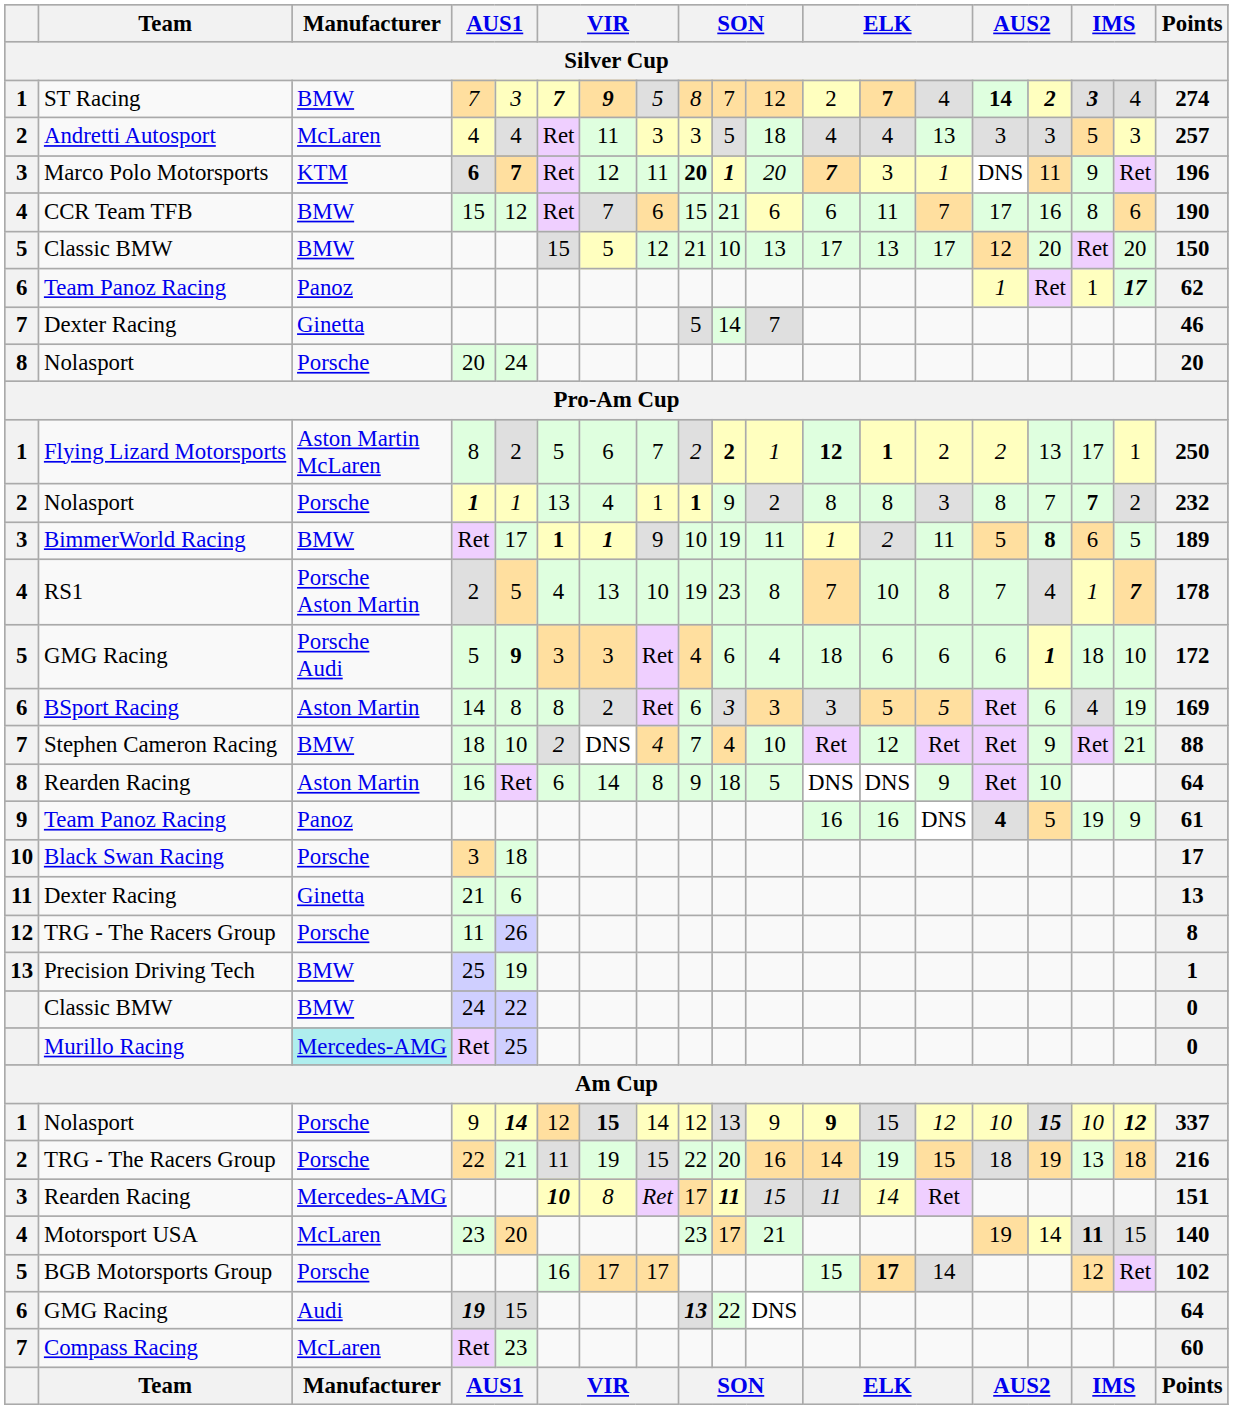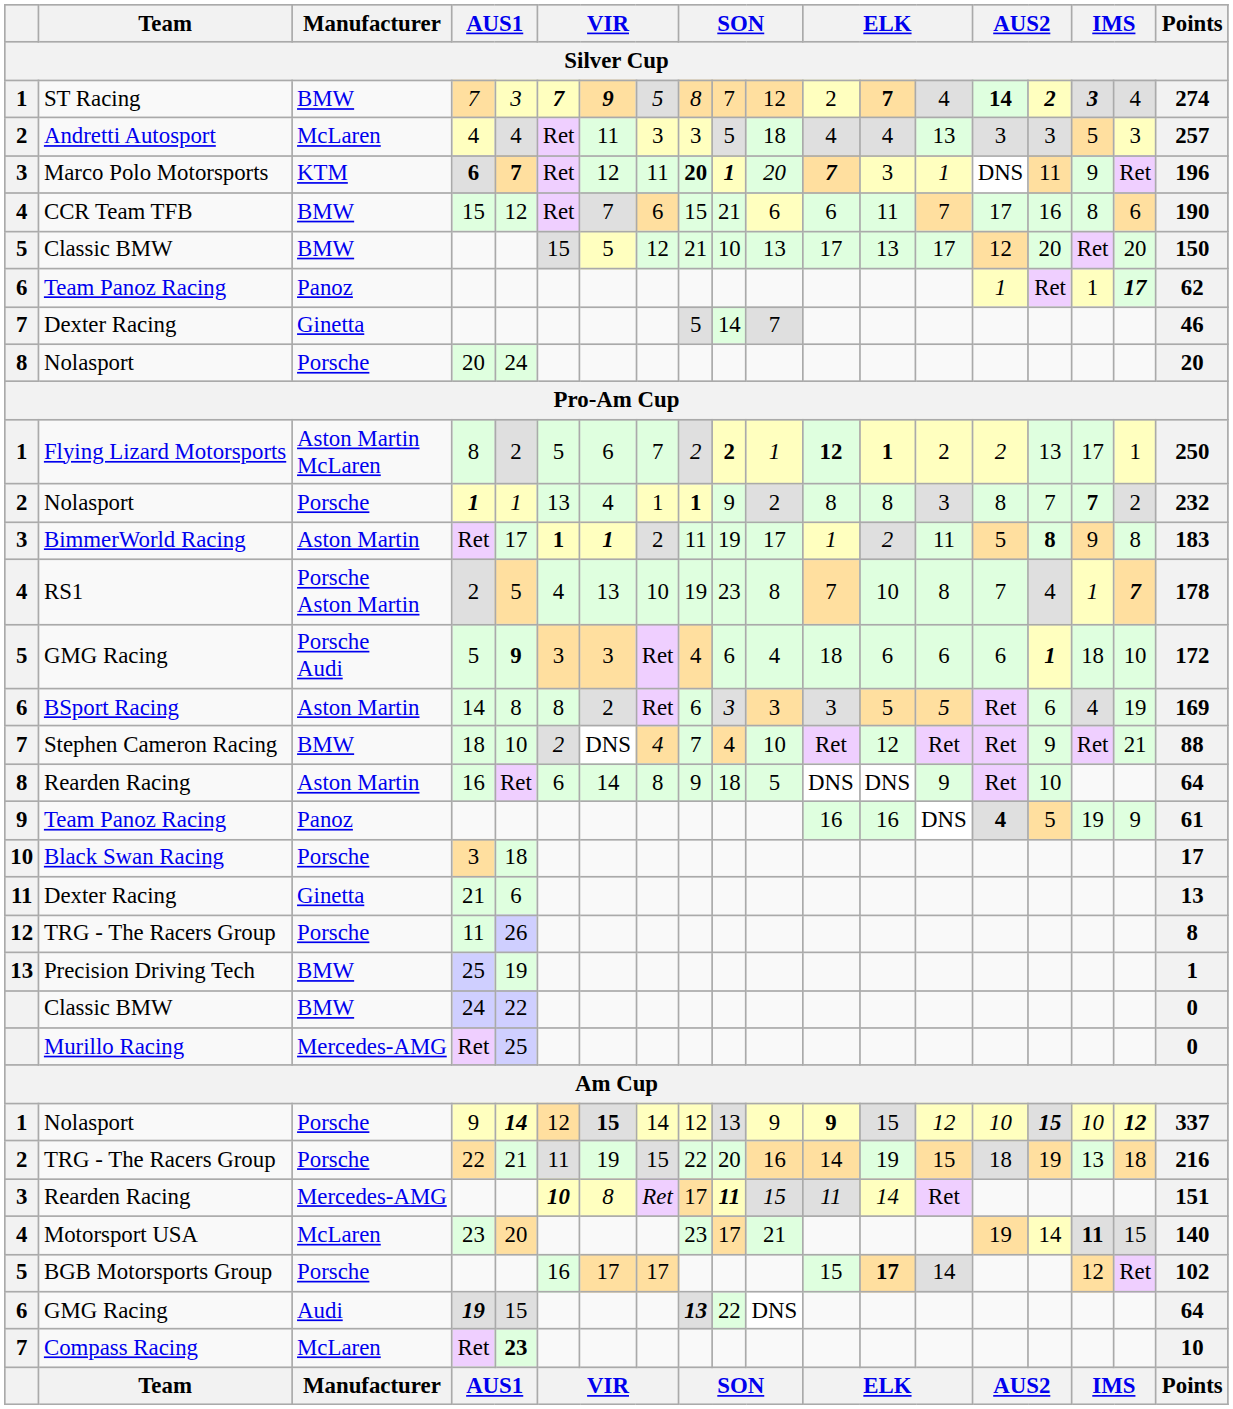 <table class="wikitable" style="font-size:85%; text-align:center;">
 <tr>
 <th></th>
 <th>Team</th>
 <th>Manufacturer</th>
 <th colspan=2><a href='#'>AUS1</a><br></th>
 <th colspan=3><a href='#'>VIR</a><br></th>
 <th colspan=3><a href='#'>SON</a><br></th>
 <th colspan=3><a href='#'>ELK</a><br></th>
 <th colspan=2><a href='#'>AUS2</a><br></th>
 <th colspan=2><a href='#'>IMS</a><br></th>
 <th>Points</th>
 </tr>
 <tr>
 <th colspan=19>Silver Cup</th>
 </tr>
 <tr>
 <th>1</th>
 <td align=left> ST Racing</td>
 <td align=left><a href='#'>BMW</a></td>
 <td style="background:#ffdf9f;"><em>7</em></td>
 <td style="background:#ffffbf;"><em>3</em></td>
 <td style="background:#ffffbf;"><strong><em>7</em></strong></td>
 <td style="background:#ffdf9f;"><strong><em>9</em></strong></td>
 <td style="background:#dfdfdf;"><em>5</em></td>
 <td style="background:#ffdf9f;"><em>8</em></td>
 <td style="background:#ffdf9f;">7</td>
 <td style="background:#ffdf9f;">12</td>
 <td style="background:#ffffbf;">2</td>
 <td style="background:#ffdf9f;"><strong>7</strong></td>
 <td style="background:#dfdfdf;">4</td>
 <td style="background:#dfffdf;"><strong>14</strong></td>
 <td style="background:#ffffbf;"><strong><em>2</em></strong></td>
 <td style="background:#dfdfdf;"><strong><em>3</em></strong></td>
 <td style="background:#dfdfdf;">4</td>
 <th>274</th>
 </tr>
 <tr>
 <th>2</th>
 <td align=left> <a href='#'>Andretti Autosport</a></td>
 <td align=left><a href='#'>McLaren</a></td>
 <td style="background:#ffffbf;">4</td>
 <td style="background:#dfdfdf;">4</td>
 <td style="background:#efcfff;">Ret</td>
 <td style="background:#dfffdf;">11</td>
 <td style="background:#ffffbf;">3</td>
 <td style="background:#ffffbf;">3</td>
 <td style="background:#dfdfdf;">5</td>
 <td style="background:#dfffdf;">18</td>
 <td style="background:#dfdfdf;">4</td>
 <td style="background:#dfdfdf;">4</td>
 <td style="background:#dfffdf;">13</td>
 <td style="background:#dfdfdf;">3</td>
 <td style="background:#dfdfdf;">3</td>
 <td style="background:#ffdf9f;">5</td>
 <td style="background:#ffffbf;">3</td>
 <th>257</th>
 </tr>
 <tr>
 <th>3</th>
 <td align=left> Marco Polo Motorsports</td>
 <td align=left><a href='#'>KTM</a></td>
 <td style="background:#dfdfdf;"><strong>6</strong></td>
 <td style="background:#ffdf9f;"><strong>7</strong></td>
 <td style="background:#efcfff;">Ret</td>
 <td style="background:#dfffdf;">12</td>
 <td style="background:#dfffdf;">11</td>
 <td style="background:#dfffdf;"><strong>20</strong></td>
 <td style="background:#ffffbf;"><strong><em>1</em></strong></td>
 <td style="background:#dfffdf;"><em>20</em></td>
 <td style="background:#ffdf9f;"><strong><em>7</em></strong></td>
 <td style="background:#ffffbf;">3</td>
 <td style="background:#ffffbf;"><em>1</em></td>
 <td style="background:#ffffff;">DNS</td>
 <td style="background:#ffdf9f;">11</td>
 <td style="background:#dfffdf;">9</td>
 <td style="background:#efcfff;">Ret</td>
 <th>196</th>
 </tr>
 <tr>
 <th>4</th>
 <td align=left> CCR Team TFB</td>
 <td align=left><a href='#'>BMW</a></td>
 <td style="background:#dfffdf;">15</td>
 <td style="background:#dfffdf;">12</td>
 <td style="background:#efcfff;">Ret</td>
 <td style="background:#dfdfdf;">7</td>
 <td style="background:#ffdf9f;">6</td>
 <td style="background:#dfffdf;">15</td>
 <td style="background:#dfffdf;">21</td>
 <td style="background:#ffffbf;">6</td>
 <td style="background:#dfffdf;">6</td>
 <td style="background:#dfffdf;">11</td>
 <td style="background:#ffdf9f;">7</td>
 <td style="background:#dfffdf;">17</td>
 <td style="background:#dfffdf;">16</td>
 <td style="background:#dfffdf;">8</td>
 <td style="background:#ffdf9f;">6</td>
 <th>190</th>
 </tr>
 <tr>
 <th>5</th>
 <td align=left> Classic BMW</td>
 <td align=left><a href='#'>BMW</a></td>
 <td></td>
 <td></td>
 <td style="background:#dfdfdf;">15</td>
 <td style="background:#ffffbf;">5</td>
 <td style="background:#dfffdf;">12</td>
 <td style="background:#dfffdf;">21</td>
 <td style="background:#dfffdf;">10</td>
 <td style="background:#dfffdf;">13</td>
 <td style="background:#dfffdf;">17</td>
 <td style="background:#dfffdf;">13</td>
 <td style="background:#dfffdf;">17</td>
 <td style="background:#ffdf9f;">12</td>
 <td style="background:#dfffdf;">20</td>
 <td style="background:#efcfff;">Ret</td>
 <td style="background:#dfffdf;">20</td>
 <th>150</th>
 </tr>
 <tr>
 <th>6</th>
 <td align=left> <a href='#'>Team Panoz Racing</a></td>
 <td align=left><a href='#'>Panoz</a></td>
 <td></td>
 <td></td>
 <td></td>
 <td></td>
 <td></td>
 <td></td>
 <td></td>
 <td></td>
 <td></td>
 <td></td>
 <td></td>
 <td style="background:#ffffbf;"><em>1</em></td>
 <td style="background:#efcfff;">Ret</td>
 <td style="background:#ffffbf;">1</td>
 <td style="background:#dfffdf;"><strong><em>17</em></strong></td>
 <th>62</th>
 </tr>
 <tr>
 <th>7</th>
 <td align=left> Dexter Racing</td>
 <td align=left><a href='#'>Ginetta</a></td>
 <td></td>
 <td></td>
 <td></td>
 <td></td>
 <td></td>
 <td style="background:#dfdfdf;">5</td>
 <td style="background:#dfffdf;">14</td>
 <td style="background:#dfdfdf;">7</td>
 <td></td>
 <td></td>
 <td></td>
 <td></td>
 <td></td>
 <td></td>
 <td></td>
 <th>46</th>
 </tr>
 <tr>
 <th>8</th>
 <td align=left> Nolasport</td>
 <td align=left><a href='#'>Porsche</a></td>
 <td style="background:#dfffdf;">20</td>
 <td style="background:#dfffdf;">24</td>
 <td></td>
 <td></td>
 <td></td>
 <td></td>
 <td></td>
 <td></td>
 <td></td>
 <td></td>
 <td></td>
 <td></td>
 <td></td>
 <td></td>
 <td></td>
 <th>20</th>
 </tr>
 <tr>
 <th colspan=19>Pro-Am Cup</th>
 </tr>
 <tr>
 <th>1</th>
 <td align=left> <a href='#'>Flying Lizard Motorsports</a></td>
 <td align=left><a href='#'>Aston Martin</a><br><a href='#'>McLaren</a></td>
 <td style="background:#dfffdf;">8</td>
 <td style="background:#dfdfdf;">2</td>
 <td style="background:#dfffdf;">5</td>
 <td style="background:#dfffdf;">6</td>
 <td style="background:#dfffdf;">7</td>
 <td style="background:#dfdfdf;"><em>2</em></td>
 <td style="background:#ffffbf;"><strong>2</strong></td>
 <td style="background:#ffffbf;"><em>1</em></td>
 <td style="background:#dfffdf;"><strong>12</strong></td>
 <td style="background:#ffffbf;"><strong>1</strong></td>
 <td style="background:#ffffbf;">2</td>
 <td style="background:#ffffbf;"><em>2</em></td>
 <td style="background:#dfffdf;">13</td>
 <td style="background:#dfffdf;">17</td>
 <td style="background:#ffffbf;">1</td>
 <th>250</th>
 </tr>
 <tr>
 <th>2</th>
 <td align=left> Nolasport</td>
 <td align=left><a href='#'>Porsche</a></td>
 <td style="background:#ffffbf;"><strong><em>1</em></strong></td>
 <td style="background:#ffffbf;"><em>1</em></td>
 <td style="background:#dfffdf;">13</td>
 <td style="background:#dfffdf;">4</td>
 <td style="background:#ffffbf;">1</td>
 <td style="background:#ffffbf;"><strong>1</strong></td>
 <td style="background:#dfffdf;">9</td>
 <td style="background:#dfdfdf;">2</td>
 <td style="background:#dfffdf;">8</td>
 <td style="background:#dfffdf;">8</td>
 <td style="background:#dfdfdf;">3</td>
 <td style="background:#dfffdf;">8</td>
 <td style="background:#dfffdf;">7</td>
 <td style="background:#dfffdf;"><strong>7</strong></td>
 <td style="background:#dfdfdf;">2</td>
 <th>232</th>
 </tr>
 <tr>
 <th>3</th>
 <td align=left> <a href='#'>BimmerWorld Racing</a></td>
-<td align=left><a href='#'>BMW</a></td>
+<td align=left><a href='#'>Aston Martin</a></td>
 <td style="background:#efcfff;">Ret</td>
 <td style="background:#dfffdf;">17</td>
 <td style="background:#ffffbf;"><strong>1</strong></td>
 <td style="background:#ffffbf;"><strong><em>1</em></strong></td>
-<td style="background:#dfdfdf;">9</td>
-<td style="background:#dfffdf;">10</td>
+<td style="background:#dfdfdf;">2</td>
+<td style="background:#dfffdf;">11</td>
 <td style="background:#dfffdf;">19</td>
-<td style="background:#dfffdf;">11</td>
+<td style="background:#dfffdf;">17</td>
 <td style="background:#ffffbf;"><em>1</em></td>
 <td style="background:#dfdfdf;"><em>2</em></td>
 <td style="background:#dfffdf;">11</td>
 <td style="background:#ffdf9f;">5</td>
 <td style="background:#dfffdf;"><strong>8</strong></td>
-<td style="background:#ffdf9f;">6</td>
-<td style="background:#dfffdf;">5</td>
-<th>189</th>
+<td style="background:#ffdf9f;">9</td>
+<td style="background:#dfffdf;">8</td>
+<th>183</th>
 </tr>
 <tr>
 <th>4</th>
 <td align=left> RS1</td>
 <td align=left><a href='#'>Porsche</a><br><a href='#'>Aston Martin</a></td>
 <td style="background:#dfdfdf;">2</td>
 <td style="background:#ffdf9f;">5</td>
 <td style="background:#dfffdf;">4</td>
 <td style="background:#dfffdf;">13</td>
 <td style="background:#dfffdf;">10</td>
 <td style="background:#dfffdf;">19</td>
 <td style="background:#dfffdf;">23</td>
 <td style="background:#dfffdf;">8</td>
 <td style="background:#ffdf9f;">7</td>
 <td style="background:#dfffdf;">10</td>
 <td style="background:#dfffdf;">8</td>
 <td style="background:#dfffdf;">7</td>
 <td style="background:#dfdfdf;">4</td>
 <td style="background:#ffffbf;"><em>1</em></td>
 <td style="background:#ffdf9f;"><strong><em>7</em></strong></td>
 <th>178</th>
 </tr>
 <tr>
 <th>5</th>
 <td align=left> GMG Racing</td>
 <td align=left><a href='#'>Porsche</a><br><a href='#'>Audi</a></td>
 <td style="background:#dfffdf;">5</td>
 <td style="background:#dfffdf;"><strong>9</strong></td>
 <td style="background:#ffdf9f;">3</td>
 <td style="background:#ffdf9f;">3</td>
 <td style="background:#efcfff;">Ret</td>
 <td style="background:#ffdf9f;">4</td>
 <td style="background:#dfffdf;">6</td>
 <td style="background:#dfffdf;">4</td>
 <td style="background:#dfffdf;">18</td>
 <td style="background:#dfffdf;">6</td>
 <td style="background:#dfffdf;">6</td>
 <td style="background:#dfffdf;">6</td>
 <td style="background:#ffffbf;"><strong><em>1</em></strong></td>
 <td style="background:#dfffdf;">18</td>
 <td style="background:#dfffdf;">10</td>
 <th>172</th>
 </tr>
 <tr>
 <th>6</th>
 <td align=left> <a href='#'>BSport Racing</a></td>
 <td align=left><a href='#'>Aston Martin</a></td>
 <td style="background:#dfffdf;">14</td>
 <td style="background:#dfffdf;">8</td>
 <td style="background:#dfffdf;">8</td>
 <td style="background:#dfdfdf;">2</td>
 <td style="background:#efcfff;">Ret</td>
 <td style="background:#dfffdf;">6</td>
 <td style="background:#dfdfdf;"><em>3</em></td>
 <td style="background:#ffdf9f;">3</td>
 <td style="background:#dfdfdf;">3</td>
 <td style="background:#ffdf9f;">5</td>
 <td style="background:#ffdf9f;"><em>5</em></td>
 <td style="background:#efcfff;">Ret</td>
 <td style="background:#dfffdf;">6</td>
 <td style="background:#dfdfdf;">4</td>
 <td style="background:#dfffdf;">19</td>
 <th>169</th>
 </tr>
 <tr>
 <th>7</th>
 <td align=left> Stephen Cameron Racing</td>
 <td align=left><a href='#'>BMW</a></td>
 <td style="background:#dfffdf;">18</td>
 <td style="background:#dfffdf;">10</td>
 <td style="background:#dfdfdf;"><em>2</em></td>
 <td style="background:#ffffff;">DNS</td>
 <td style="background:#ffdf9f;"><em>4</em></td>
 <td style="background:#dfffdf;">7</td>
 <td style="background:#ffdf9f;">4</td>
 <td style="background:#dfffdf;">10</td>
 <td style="background:#efcfff;">Ret</td>
 <td style="background:#dfffdf;">12</td>
 <td style="background:#efcfff;">Ret</td>
 <td style="background:#efcfff;">Ret</td>
 <td style="background:#dfffdf;">9</td>
 <td style="background:#efcfff;">Ret</td>
 <td style="background:#dfffdf;">21</td>
 <th>88</th>
 </tr>
 <tr>
 <th>8</th>
 <td align=left> Rearden Racing</td>
 <td align=left><a href='#'>Aston Martin</a></td>
 <td style="background:#dfffdf;">16</td>
 <td style="background:#efcfff;">Ret</td>
 <td style="background:#dfffdf;">6</td>
 <td style="background:#dfffdf;">14</td>
 <td style="background:#dfffdf;">8</td>
 <td style="background:#dfffdf;">9</td>
 <td style="background:#dfffdf;">18</td>
 <td style="background:#dfffdf;">5</td>
 <td style="background:#ffffff;">DNS</td>
 <td style="background:#ffffff;">DNS</td>
 <td style="background:#dfffdf;">9</td>
 <td style="background:#efcfff;">Ret</td>
 <td style="background:#dfffdf;">10</td>
 <td></td>
 <td></td>
 <th>64</th>
 </tr>
 <tr>
 <th>9</th>
 <td align=left> <a href='#'>Team Panoz Racing</a></td>
 <td align=left><a href='#'>Panoz</a></td>
 <td></td>
 <td></td>
 <td></td>
 <td></td>
 <td></td>
 <td></td>
 <td></td>
 <td></td>
 <td style="background:#dfffdf;">16</td>
 <td style="background:#dfffdf;">16</td>
 <td style="background:#ffffff;">DNS</td>
 <td style="background:#dfdfdf;"><strong>4</strong></td>
 <td style="background:#ffdf9f;">5</td>
 <td style="background:#dfffdf;">19</td>
 <td style="background:#dfffdf;">9</td>
 <th>61</th>
 </tr>
 <tr>
 <th>10</th>
 <td align=left> <a href='#'>Black Swan Racing</a></td>
 <td align=left><a href='#'>Porsche</a></td>
 <td style="background:#ffdf9f;">3</td>
 <td style="background:#dfffdf;">18</td>
 <td></td>
 <td></td>
 <td></td>
 <td></td>
 <td></td>
 <td></td>
 <td></td>
 <td></td>
 <td></td>
 <td></td>
 <td></td>
 <td></td>
 <td></td>
 <th>17</th>
 </tr>
 <tr>
 <th>11</th>
 <td align=left> Dexter Racing</td>
 <td align=left><a href='#'>Ginetta</a></td>
 <td style="background:#dfffdf;">21</td>
 <td style="background:#dfffdf;">6</td>
 <td></td>
 <td></td>
 <td></td>
 <td></td>
 <td></td>
 <td></td>
 <td></td>
 <td></td>
 <td></td>
 <td></td>
 <td></td>
 <td></td>
 <td></td>
 <th>13</th>
 </tr>
 <tr>
 <th>12</th>
 <td align=left> TRG - The Racers Group</td>
 <td align=left><a href='#'>Porsche</a></td>
 <td style="background:#dfffdf;">11</td>
 <td style="background:#cfcfff;">26</td>
 <td></td>
 <td></td>
 <td></td>
 <td></td>
 <td></td>
 <td></td>
 <td></td>
 <td></td>
 <td></td>
 <td></td>
 <td></td>
 <td></td>
 <td></td>
 <th>8</th>
 </tr>
 <tr>
 <th>13</th>
 <td align=left> Precision Driving Tech</td>
 <td align=left><a href='#'>BMW</a></td>
 <td style="background:#cfcfff;">25</td>
 <td style="background:#dfffdf;">19</td>
 <td></td>
 <td></td>
 <td></td>
 <td></td>
 <td></td>
 <td></td>
 <td></td>
 <td></td>
 <td></td>
 <td></td>
 <td></td>
 <td></td>
 <td></td>
 <th>1</th>
 </tr>
 <tr>
 <th></th>
 <td align=left> Classic BMW</td>
 <td align=left><a href='#'>BMW</a></td>
 <td style="background:#cfcfff;">24</td>
 <td style="background:#cfcfff;">22</td>
 <td></td>
 <td></td>
 <td></td>
 <td></td>
 <td></td>
 <td></td>
 <td></td>
 <td></td>
 <td></td>
 <td></td>
 <td></td>
 <td></td>
 <td></td>
 <th>0</th>
 </tr>
 <tr>
 <th></th>
 <td align=left> <a href='#'>Murillo Racing</a></td>
-<td align=left style="background: paleturquoise;"><a href='#'>Mercedes-AMG</a></td>
+<td align=left><a href='#'>Mercedes-AMG</a></td>
 <td style="background:#efcfff;">Ret</td>
 <td style="background:#cfcfff;">25</td>
 <td></td>
 <td></td>
 <td></td>
 <td></td>
 <td></td>
 <td></td>
 <td></td>
 <td></td>
 <td></td>
 <td></td>
 <td></td>
 <td></td>
 <td></td>
 <th>0</th>
 </tr>
 <tr>
 <th colspan=19>Am Cup</th>
 </tr>
 <tr>
 <th>1</th>
 <td align=left> Nolasport</td>
 <td align=left><a href='#'>Porsche</a></td>
 <td style="background:#ffffbf;">9</td>
 <td style="background:#ffffbf;"><strong><em>14</em></strong></td>
 <td style="background:#ffdf9f;">12</td>
 <td style="background:#dfdfdf;"><strong>15</strong></td>
 <td style="background:#ffffbf;">14</td>
 <td style="background:#ffffbf;">12</td>
 <td style="background:#dfdfdf;">13</td>
 <td style="background:#ffffbf;">9</td>
 <td style="background:#ffffbf;"><strong>9</strong></td>
 <td style="background:#dfdfdf;">15</td>
 <td style="background:#ffffbf;"><em>12</em></td>
 <td style="background:#ffffbf;"><em>10</em></td>
 <td style="background:#dfdfdf;"><strong><em>15</em></strong></td>
 <td style="background:#ffffbf;"><em>10</em></td>
 <td style="background:#ffffbf;"><strong><em>12</em></strong></td>
 <th>337</th>
 </tr>
 <tr>
 <th>2</th>
 <td align=left> TRG - The Racers Group</td>
 <td align=left><a href='#'>Porsche</a></td>
 <td style="background:#ffdf9f;">22</td>
 <td style="background:#dfffdf;">21</td>
 <td style="background:#dfdfdf;">11</td>
 <td style="background:#dfffdf;">19</td>
 <td style="background:#dfdfdf;">15</td>
 <td style="background:#dfffdf;">22</td>
 <td style="background:#dfffdf;">20</td>
 <td style="background:#ffdf9f;">16</td>
 <td style="background:#ffdf9f;">14</td>
 <td style="background:#dfffdf;">19</td>
 <td style="background:#ffdf9f;">15</td>
 <td style="background:#dfdfdf;">18</td>
 <td style="background:#ffdf9f;">19</td>
 <td style="background:#dfffdf;">13</td>
 <td style="background:#ffdf9f;">18</td>
 <th>216</th>
 </tr>
 <tr>
 <th>3</th>
 <td align=left> Rearden Racing</td>
 <td align=left><a href='#'>Mercedes-AMG</a></td>
 <td></td>
 <td></td>
 <td style="background:#ffffbf;"><strong><em>10</em></strong></td>
 <td style="background:#ffffbf;"><em>8</em></td>
 <td style="background:#efcfff;"><em>Ret</em></td>
 <td style="background:#ffdf9f;">17</td>
 <td style="background:#ffffbf;"><strong><em>11</em></strong></td>
 <td style="background:#dfdfdf;"><em>15</em></td>
 <td style="background:#dfdfdf;"><em>11</em></td>
 <td style="background:#ffffbf;"><em>14</em></td>
 <td style="background:#efcfff;">Ret</td>
 <td></td>
 <td></td>
 <td></td>
 <td></td>
 <th>151</th>
 </tr>
 <tr>
 <th>4</th>
 <td align=left> Motorsport USA</td>
 <td align=left><a href='#'>McLaren</a></td>
 <td style="background:#dfffdf;">23</td>
 <td style="background:#ffdf9f;">20</td>
 <td></td>
 <td></td>
 <td></td>
 <td style="background:#dfffdf;">23</td>
 <td style="background:#ffdf9f;">17</td>
 <td style="background:#dfffdf;">21</td>
 <td></td>
 <td></td>
 <td></td>
 <td style="background:#ffdf9f;">19</td>
 <td style="background:#ffffbf;">14</td>
 <td style="background:#dfdfdf;"><strong>11</strong></td>
 <td style="background:#dfdfdf;">15</td>
 <th>140</th>
 </tr>
 <tr>
 <th>5</th>
 <td align=left> BGB Motorsports Group</td>
 <td align=left><a href='#'>Porsche</a></td>
 <td></td>
 <td></td>
 <td style="background:#dfffdf;">16</td>
 <td style="background:#ffdf9f;">17</td>
 <td style="background:#ffdf9f;">17</td>
 <td></td>
 <td></td>
 <td></td>
 <td style="background:#dfffdf;">15</td>
 <td style="background:#ffdf9f;"><strong>17</strong></td>
 <td style="background:#dfdfdf;">14</td>
 <td></td>
 <td></td>
 <td style="background:#ffdf9f;">12</td>
 <td style="background:#efcfff;">Ret</td>
 <th>102</th>
 </tr>
 <tr>
 <th>6</th>
 <td align=left> GMG Racing</td>
 <td align=left><a href='#'>Audi</a></td>
 <td style="background:#dfdfdf;"><strong><em>19</em></strong></td>
 <td style="background:#dfdfdf;">15</td>
 <td></td>
 <td></td>
 <td></td>
 <td style="background:#dfdfdf;"><strong><em>13</em></strong></td>
 <td style="background:#dfffdf;">22</td>
 <td style="background:#ffffff;">DNS</td>
 <td></td>
 <td></td>
 <td></td>
 <td></td>
 <td></td>
 <td></td>
 <td></td>
 <th>64</th>
 </tr>
 <tr>
 <th>7</th>
 <td align=left> <a href='#'>Compass Racing</a></td>
 <td align=left><a href='#'>McLaren</a></td>
 <td style="background:#efcfff;">Ret</td>
-<td style="background:#dfffdf;">23</td>
+<td style="background:#dfffdf;"><strong>23</strong></td>
 <td></td>
 <td></td>
 <td></td>
 <td></td>
 <td></td>
 <td></td>
 <td></td>
 <td></td>
 <td></td>
 <td></td>
 <td></td>
 <td></td>
 <td></td>
-<th>60</th>
+<th>10</th>
 </tr>
 <tr>
 <th></th>
 <th>Team</th>
 <th>Manufacturer</th>
 <th colspan=2><a href='#'>AUS1</a><br></th>
 <th colspan=3><a href='#'>VIR</a><br></th>
 <th colspan=3><a href='#'>SON</a><br></th>
 <th colspan=3><a href='#'>ELK</a><br></th>
 <th colspan=2><a href='#'>AUS2</a><br></th>
 <th colspan=2><a href='#'>IMS</a><br></th>
 <th>Points</th>
 </tr>
 </table>
